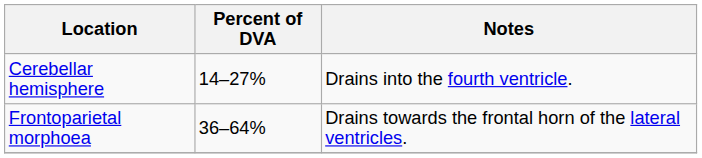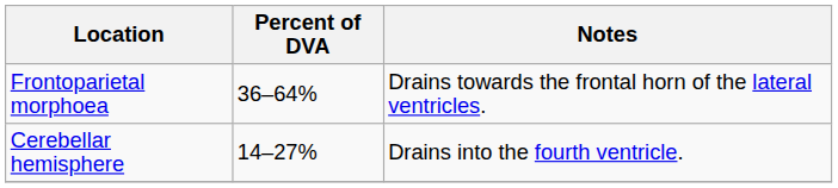 <table class="wikitable">
 <tr>
 <th>Location</th>
 <th>Percent of DVA</th>
 <th>Notes</th>
 </tr>
 <tr>
+<td><a href='#'>Frontoparietal morphoea</a></td>
+<td>36–64%</td>
+<td>Drains towards the frontal horn of the <a href='#'>lateral ventricles</a>.</td>
+</tr>
+<tr>
 <td><a href='#'>Cerebellar hemisphere</a></td>
 <td>14–27%</td>
 <td>Drains into the <a href='#'>fourth ventricle</a>.</td>
 </tr>
 <tr>
-<td><a href='#'>Frontoparietal morphoea</a></td>
-<td>36–64%</td>
-<td>Drains towards the frontal horn of the <a href='#'>lateral ventricles</a>.</td>
-</tr>
-<tr>
 </tr>
 </table>
